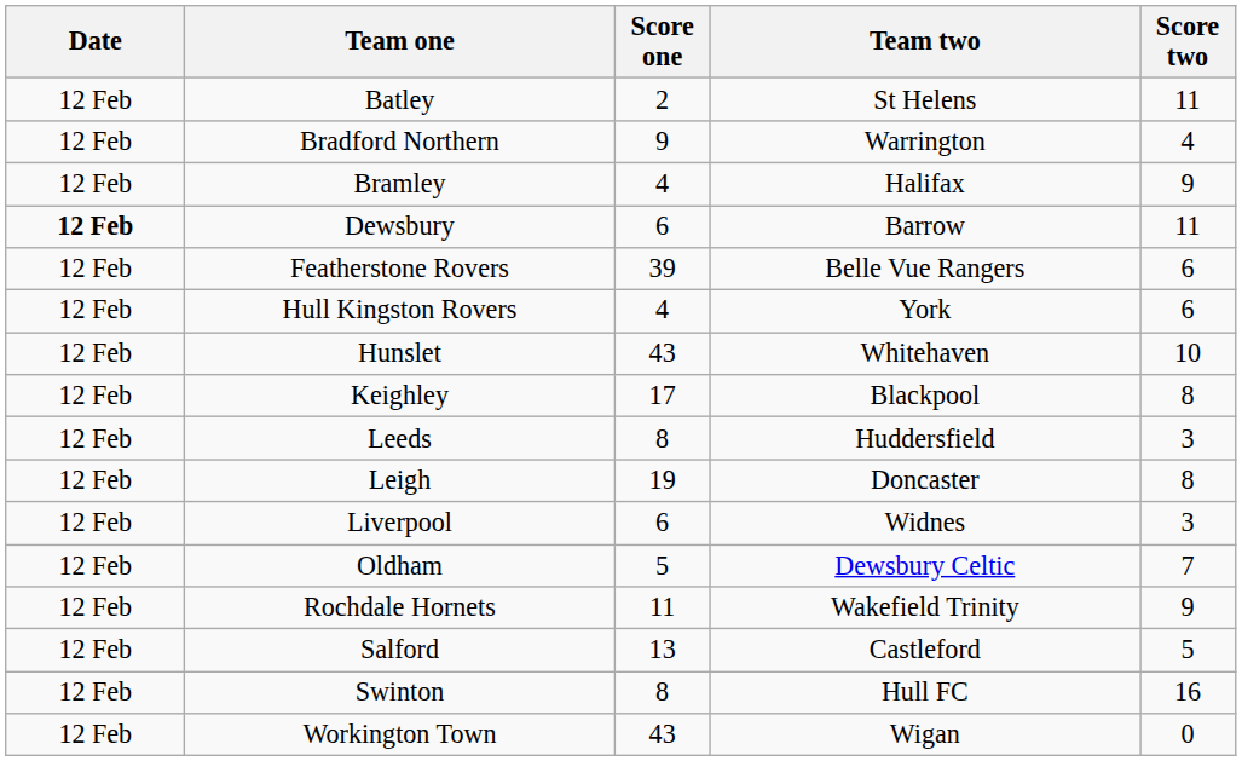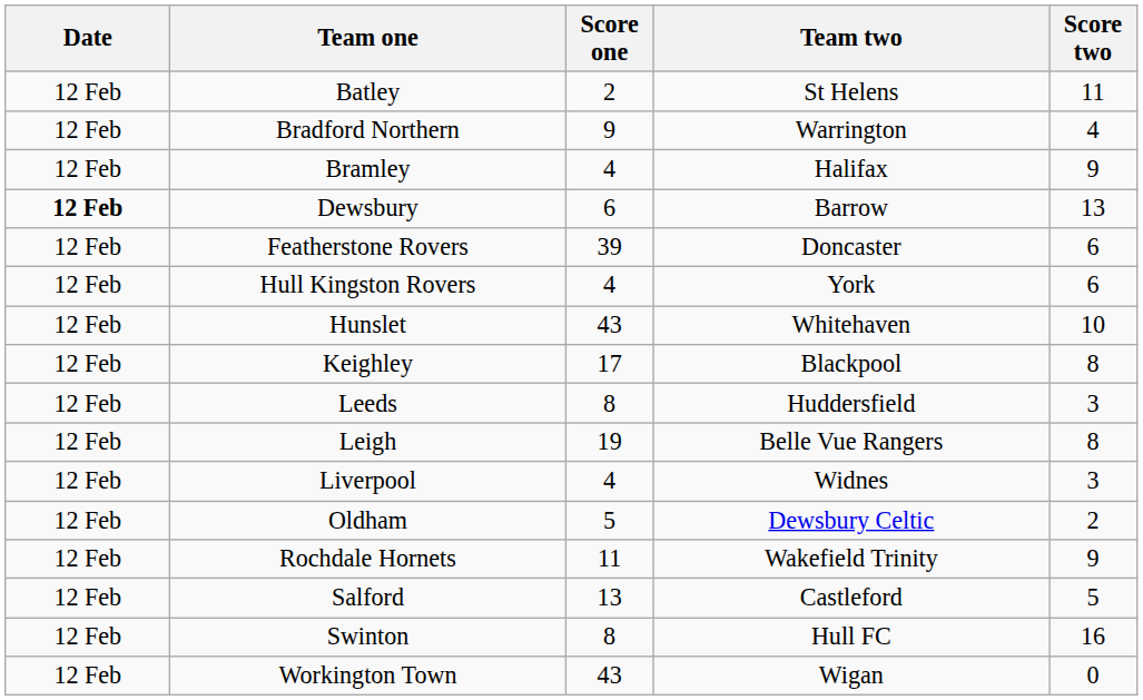 <table class="wikitable" style="text-align: center">
 <tr>
 <th width=100>Date</th>
 <th width=250>Team one</th>
 <th width=50>Score one</th>
 <th width=250>Team two</th>
 <th width=50>Score two</th>
 </tr>
 <tr>
 <td>12 Feb</td>
 <td>Batley</td>
 <td>2</td>
 <td>St Helens</td>
 <td>11</td>
 </tr>
 <tr>
 <td>12 Feb</td>
 <td>Bradford Northern</td>
 <td>9</td>
 <td>Warrington</td>
 <td>4</td>
 </tr>
 <tr>
 <td>12 Feb</td>
 <td>Bramley</td>
 <td>4</td>
 <td>Halifax</td>
 <td>9</td>
 </tr>
 <tr>
 <td><strong>12 Feb</strong></td>
 <td>Dewsbury</td>
 <td>6</td>
 <td>Barrow</td>
-<td>11</td>
+<td>13</td>
 </tr>
 <tr>
 <td>12 Feb</td>
 <td>Featherstone Rovers</td>
 <td>39</td>
-<td>Belle Vue Rangers</td>
+<td>Doncaster</td>
 <td>6</td>
 </tr>
 <tr>
 <td>12 Feb</td>
 <td>Hull Kingston Rovers</td>
 <td>4</td>
 <td>York</td>
 <td>6</td>
 </tr>
 <tr>
 <td>12 Feb</td>
 <td>Hunslet</td>
 <td>43</td>
 <td>Whitehaven</td>
 <td>10</td>
 </tr>
 <tr>
 <td>12 Feb</td>
 <td>Keighley</td>
 <td>17</td>
 <td>Blackpool</td>
 <td>8</td>
 </tr>
 <tr>
 <td>12 Feb</td>
 <td>Leeds</td>
 <td>8</td>
 <td>Huddersfield</td>
 <td>3</td>
 </tr>
 <tr>
 <td>12 Feb</td>
 <td>Leigh</td>
 <td>19</td>
-<td>Doncaster</td>
+<td>Belle Vue Rangers</td>
 <td>8</td>
 </tr>
 <tr>
 <td>12 Feb</td>
 <td>Liverpool</td>
-<td>6</td>
+<td>4</td>
 <td>Widnes</td>
 <td>3</td>
 </tr>
 <tr>
 <td>12 Feb</td>
 <td>Oldham</td>
 <td>5</td>
 <td><a href='#'>Dewsbury Celtic</a></td>
-<td>7</td>
+<td>2</td>
 </tr>
 <tr>
 <td>12 Feb</td>
 <td>Rochdale Hornets</td>
 <td>11</td>
 <td>Wakefield Trinity</td>
 <td>9</td>
 </tr>
 <tr>
 <td>12 Feb</td>
 <td>Salford</td>
 <td>13</td>
 <td>Castleford</td>
 <td>5</td>
 </tr>
 <tr>
 <td>12 Feb</td>
 <td>Swinton</td>
 <td>8</td>
 <td>Hull FC</td>
 <td>16</td>
 </tr>
 <tr>
 <td>12 Feb</td>
 <td>Workington Town</td>
 <td>43</td>
 <td>Wigan</td>
 <td>0</td>
 </tr>
 </table>
